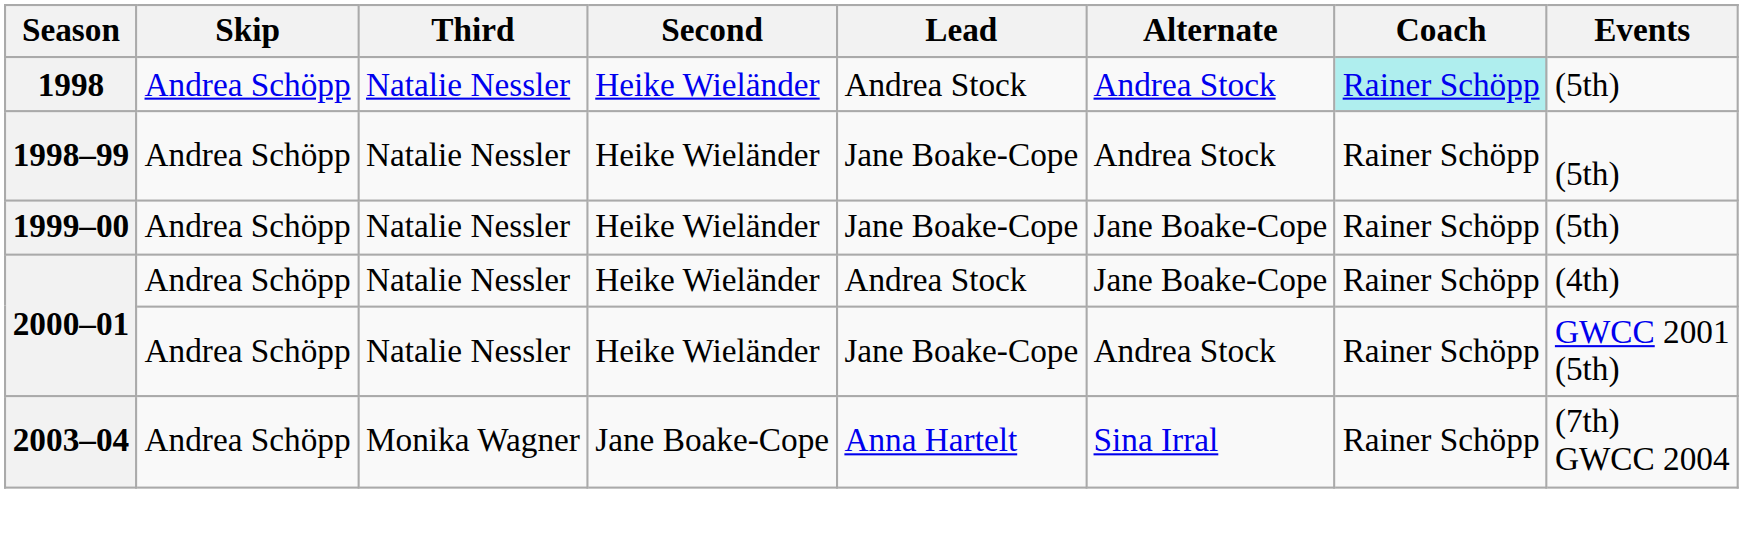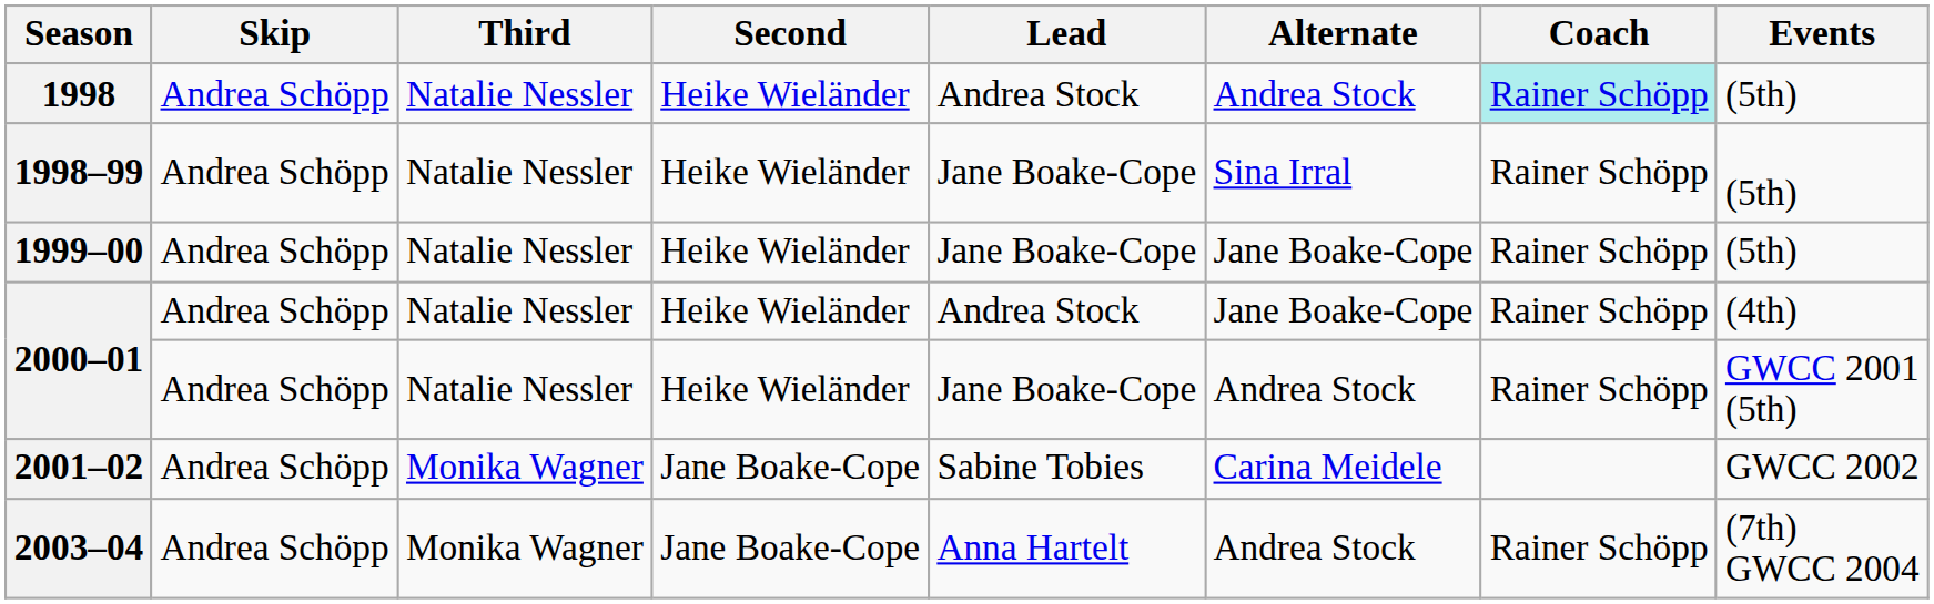 <table class="wikitable">
 <tr>
 <th scope="col">Season</th>
 <th scope="col">Skip</th>
 <th scope="col">Third</th>
 <th scope="col">Second</th>
 <th scope="col">Lead</th>
 <th scope="col">Alternate</th>
 <th scope="col">Coach</th>
 <th scope="col">Events</th>
 </tr>
 <tr>
 <th scope="row">1998</th>
 <td><a href='#'>Andrea Schöpp</a></td>
 <td><a href='#'>Natalie Nessler</a></td>
 <td><a href='#'>Heike Wieländer</a></td>
 <td>Andrea Stock</td>
 <td><a href='#'>Andrea Stock</a></td>
 <td style="background: paleturquoise;"><a href='#'>Rainer Schöpp</a></td>
 <td> (5th)</td>
 </tr>
 <tr>
 <th scope="row">1998–99</th>
 <td>Andrea Schöpp</td>
 <td>Natalie Nessler</td>
 <td>Heike Wieländer</td>
 <td>Jane Boake-Cope</td>
-<td>Andrea Stock</td>
+<td><a href='#'>Sina Irral</a></td>
 <td>Rainer Schöpp</td>
 <td> <br> (5th)</td>
 </tr>
 <tr>
 <th scope="row">1999–00</th>
 <td>Andrea Schöpp</td>
 <td>Natalie Nessler</td>
 <td>Heike Wieländer</td>
 <td>Jane Boake-Cope</td>
 <td>Jane Boake-Cope</td>
 <td>Rainer Schöpp</td>
 <td> (5th)</td>
 </tr>
 <tr>
 <th scope="row" rowspan=2>2000–01</th>
 <td>Andrea Schöpp</td>
 <td>Natalie Nessler</td>
 <td>Heike Wieländer</td>
 <td>Andrea Stock</td>
 <td>Jane Boake-Cope</td>
 <td>Rainer Schöpp</td>
 <td> (4th)</td>
 </tr>
 <tr>
 <td>Andrea Schöpp</td>
 <td>Natalie Nessler</td>
 <td>Heike Wieländer</td>
 <td>Jane Boake-Cope</td>
 <td>Andrea Stock</td>
 <td>Rainer Schöpp</td>
 <td><a href='#'>GWCC</a> 2001 <br> (5th)</td>
 </tr>
 <tr>
+<th scope="row">2001–02</th>
+<td>Andrea Schöpp</td>
+<td><a href='#'>Monika Wagner</a></td>
+<td>Jane Boake-Cope</td>
+<td>Sabine Tobies</td>
+<td><a href='#'>Carina Meidele</a></td>
+<td></td>
+<td>GWCC 2002 </td>
+</tr>
+<tr>
 <th scope="row">2003–04</th>
 <td>Andrea Schöpp</td>
 <td>Monika Wagner</td>
 <td>Jane Boake-Cope</td>
 <td><a href='#'>Anna Hartelt</a></td>
-<td><a href='#'>Sina Irral</a></td>
+<td>Andrea Stock</td>
 <td>Rainer Schöpp</td>
 <td> (7th)<br>GWCC 2004 </td>
 </tr>
 </table>
